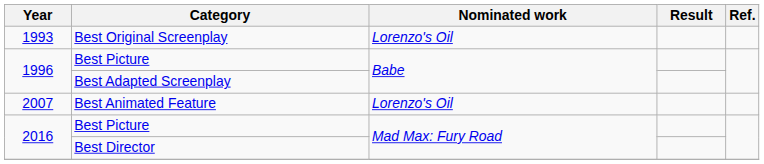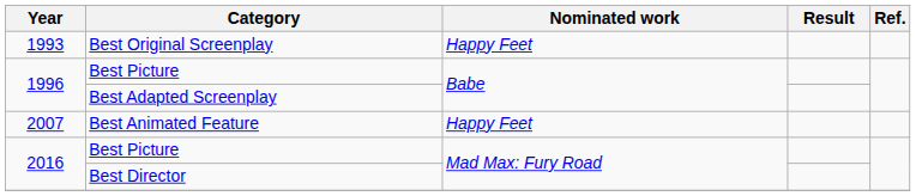 <table class=wikitable>
 <tr>
 <th scope="col" style="width:5em;">Year</th>
 <th scope="col" style="width:26em;">Category</th>
 <th scope="col" style="width:25em;">Nominated work</th>
 <th scope="col" style="width:5em;">Result</th>
 <th>Ref.</th>
 </tr>
 <tr>
 <td style="text-align:center;"><a href='#'>1993</a></td>
 <td><a href='#'>Best Original Screenplay</a></td>
-<td><em><a href='#'>Lorenzo's Oil</a></em></td>
+<td><em><a href='#'>Happy Feet</a></em></td>
 <td></td>
 <td></td>
 </tr>
 <tr>
 <td style="text-align:center;", rowspan="2"><a href='#'>1996</a></td>
 <td><a href='#'>Best Picture</a></td>
 <td rowspan="2"><em><a href='#'>Babe</a></em></td>
 <td></td>
 <td rowspan=2></td>
 </tr>
 <tr>
 <td><a href='#'>Best Adapted Screenplay</a></td>
 <td></td>
 </tr>
 <tr>
 <td style="text-align:center;"><a href='#'>2007</a></td>
 <td><a href='#'>Best Animated Feature</a></td>
-<td><em><a href='#'>Lorenzo's Oil</a></em></td>
+<td><em><a href='#'>Happy Feet</a></em></td>
 <td></td>
 <td></td>
 </tr>
 <tr>
 <td style="text-align:center;", rowspan="2"><a href='#'>2016</a></td>
 <td><a href='#'>Best Picture</a></td>
 <td rowspan="2"><em><a href='#'>Mad Max: Fury Road</a></em></td>
 <td></td>
 <td rowspan=2></td>
 </tr>
 <tr>
 <td><a href='#'>Best Director</a></td>
 <td></td>
 </tr>
 <tr>
 </tr>
 </table>
